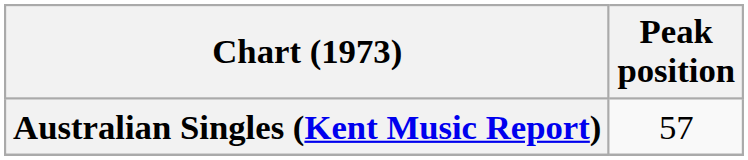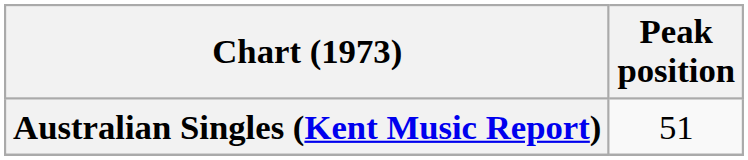 <table class="wikitable sortable plainrowheaders" style="text-align:center">
 <tr>
 <th>Chart (1973)</th>
 <th>Peak<br>position</th>
 </tr>
 <tr>
 <th scope="row">Australian Singles (<a href='#'>Kent Music Report</a>)</th>
-<td align="center">57</td>
+<td align="center">51</td>
 </tr>
 <tr>
 </tr>
 <tr>
 </tr>
 </table>
